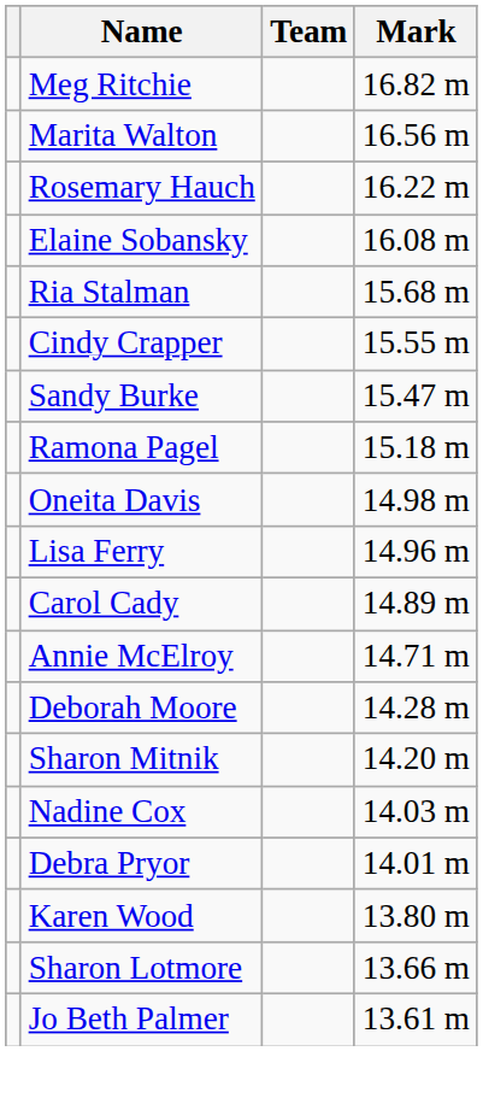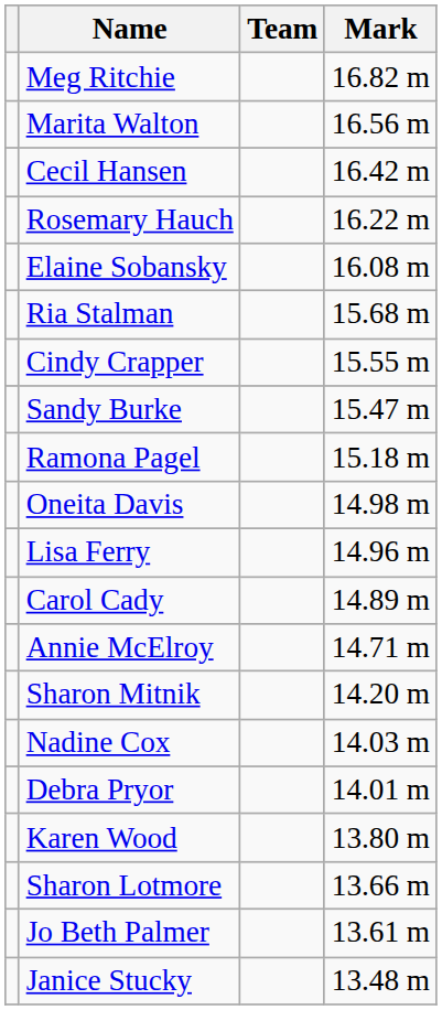 <table class=wikitable>
 <tr>
 <th></th>
 <th>Name</th>
 <th>Team</th>
 <th>Mark</th>
 </tr>
 <tr>
 <td></td>
 <td><a href='#'>Meg Ritchie</a></td>
 <td></td>
 <td>16.82 m</td>
 </tr>
 <tr>
 <td></td>
 <td><a href='#'>Marita Walton</a></td>
 <td></td>
 <td>16.56 m</td>
+</tr>
+<tr>
+<td></td>
+<td><a href='#'>Cecil Hansen</a></td>
+<td></td>
+<td>16.42 m</td>
 </tr>
 <tr>
 <td></td>
 <td><a href='#'>Rosemary Hauch</a></td>
 <td></td>
 <td>16.22 m</td>
 </tr>
 <tr>
 <td></td>
 <td><a href='#'>Elaine Sobansky</a></td>
 <td></td>
 <td>16.08 m</td>
 </tr>
 <tr>
 <td></td>
 <td><a href='#'>Ria Stalman</a></td>
 <td></td>
 <td>15.68 m</td>
 </tr>
 <tr>
 <td></td>
 <td><a href='#'>Cindy Crapper</a></td>
 <td></td>
 <td>15.55 m</td>
 </tr>
 <tr>
 <td></td>
 <td><a href='#'>Sandy Burke</a></td>
 <td></td>
 <td>15.47 m</td>
 </tr>
 <tr>
 <td></td>
 <td><a href='#'>Ramona Pagel</a></td>
 <td></td>
 <td>15.18 m</td>
 </tr>
 <tr>
 <td></td>
 <td><a href='#'>Oneita Davis</a></td>
 <td></td>
 <td>14.98 m</td>
 </tr>
 <tr>
 <td></td>
 <td><a href='#'>Lisa Ferry</a></td>
 <td></td>
 <td>14.96 m</td>
 </tr>
 <tr>
 <td></td>
 <td><a href='#'>Carol Cady</a></td>
 <td></td>
 <td>14.89 m</td>
 </tr>
 <tr>
 <td></td>
 <td><a href='#'>Annie McElroy</a></td>
 <td></td>
 <td>14.71 m</td>
 </tr>
 <tr>
 <td></td>
-<td><a href='#'>Deborah Moore</a></td>
-<td></td>
-<td>14.28 m</td>
-</tr>
-<tr>
-<td></td>
 <td><a href='#'>Sharon Mitnik</a></td>
 <td></td>
 <td>14.20 m</td>
 </tr>
 <tr>
 <td></td>
 <td><a href='#'>Nadine Cox</a></td>
 <td></td>
 <td>14.03 m</td>
 </tr>
 <tr>
 <td></td>
 <td><a href='#'>Debra Pryor</a></td>
 <td></td>
 <td>14.01 m</td>
 </tr>
 <tr>
 <td></td>
 <td><a href='#'>Karen Wood</a></td>
 <td></td>
 <td>13.80 m</td>
 </tr>
 <tr>
 <td></td>
 <td><a href='#'>Sharon Lotmore</a></td>
 <td></td>
 <td>13.66 m</td>
 </tr>
 <tr>
 <td></td>
 <td><a href='#'>Jo Beth Palmer</a></td>
 <td></td>
 <td>13.61 m</td>
 </tr>
+<tr>
+<td></td>
+<td><a href='#'>Janice Stucky</a></td>
+<td></td>
+<td>13.48 m<br></td>
+</tr>
 </table>
